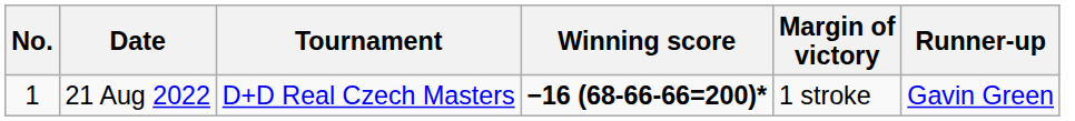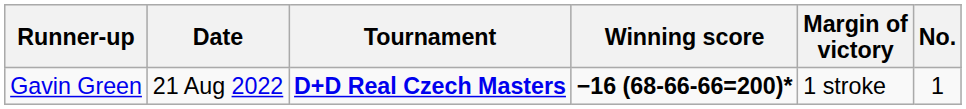 <table class="wikitable" style="font-size:95%;">
 <tr>
-<th>No.</th>
+<th>Runner-up</th>
 <th>Date</th>
 <th>Tournament</th>
 <th>Winning score</th>
 <th>Margin of<br>victory</th>
-<th>Runner-up</th>
+<th>No.</th>
 </tr>
 <tr>
-<td align=center>1</td>
+<td> <a href='#'>Gavin Green</a></td>
 <td align=right>21 Aug <a href='#'>2022</a></td>
-<td><a href='#'>D+D Real Czech Masters</a></td>
+<td><strong><a href='#'>D+D Real Czech Masters</a></strong></td>
 <td><strong>−16 (68-66-66=200)*</strong></td>
 <td>1 stroke</td>
-<td> <a href='#'>Gavin Green</a></td>
+<td align=center>1</td>
 </tr>
 </table>
